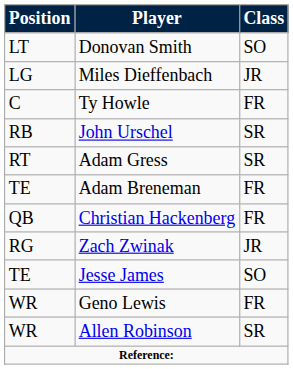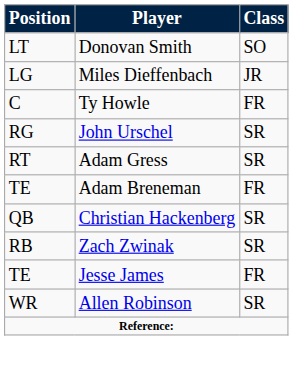 <table class="wikitable">
 <tr>
 <th style="background:#024; color:#fff;">Position</th>
 <th style="background:#024; color:#fff;">Player</th>
 <th style="background:#024; color:#fff;">Class</th>
 </tr>
 <tr>
 <td>LT</td>
 <td>Donovan Smith</td>
 <td>SO</td>
 </tr>
 <tr>
 <td>LG</td>
 <td>Miles Dieffenbach</td>
 <td>JR</td>
 </tr>
 <tr>
 <td>C</td>
 <td>Ty Howle</td>
 <td>FR</td>
 </tr>
 <tr>
-<td>RB</td>
+<td>RG</td>
 <td><a href='#'>John Urschel</a></td>
 <td>SR</td>
 </tr>
 <tr>
 <td>RT</td>
 <td>Adam Gress</td>
 <td>SR</td>
 </tr>
 <tr>
 <td>TE</td>
 <td>Adam Breneman</td>
 <td>FR</td>
 </tr>
 <tr>
 <td>QB</td>
 <td><a href='#'>Christian Hackenberg</a></td>
-<td>FR</td>
+<td>SR</td>
 </tr>
 <tr>
-<td>RG</td>
+<td>RB</td>
 <td><a href='#'>Zach Zwinak</a></td>
-<td>JR</td>
+<td>SR</td>
 </tr>
 <tr>
 <td>TE</td>
 <td><a href='#'>Jesse James</a></td>
-<td>SO</td>
-</tr>
-<tr>
-<td>WR</td>
-<td>Geno Lewis</td>
 <td>FR</td>
 </tr>
 <tr>
 <td>WR</td>
 <td><a href='#'>Allen Robinson</a></td>
 <td>SR</td>
 </tr>
 <tr>
 <td colspan="3"  style="font-size:8pt; text-align:center;"><strong>Reference:</strong></td>
 </tr>
 </table>
